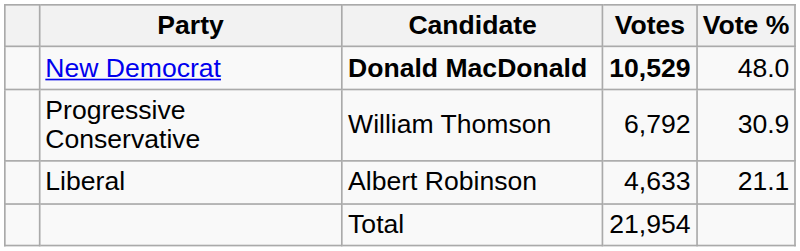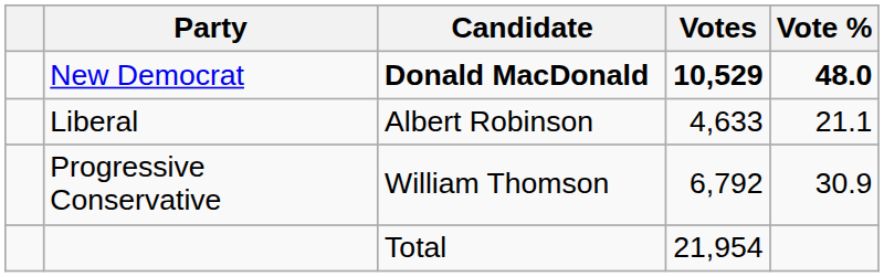 <table class="wikitable">
 <tr>
 <th></th>
 <th scope="col" style="width:175px;">Party</th>
 <th scope="col" style="width:150px;">Candidate</th>
 <th>Votes</th>
 <th>Vote %</th>
 </tr>
 <tr>
 <td>   </td>
 <td><a href='#'>New Democrat</a></td>
 <td><strong>Donald MacDonald</strong></td>
 <td align=right><strong>10,529</strong></td>
-<td align=right>48.0</td>
+<td align=right><strong>48.0</strong></td>
+</tr>
+<tr |>
+<td>   </td>
+<td>Liberal</td>
+<td>Albert Robinson</td>
+<td align=right>4,633</td>
+<td align=right>21.1</td>
 </tr>
 <tr |>
 <td>   </td>
 <td>Progressive Conservative</td>
 <td>William Thomson</td>
 <td align=right>6,792</td>
 <td align=right>30.9</td>
 </tr>
 <tr |>
-<td>   </td>
-<td>Liberal</td>
-<td>Albert Robinson</td>
-<td align=right>4,633</td>
-<td align=right>21.1</td>
-</tr>
-<tr |>
 <td></td>
 <td></td>
 <td>Total</td>
 <td align=right>21,954</td>
 <td></td>
 </tr>
 </table>
